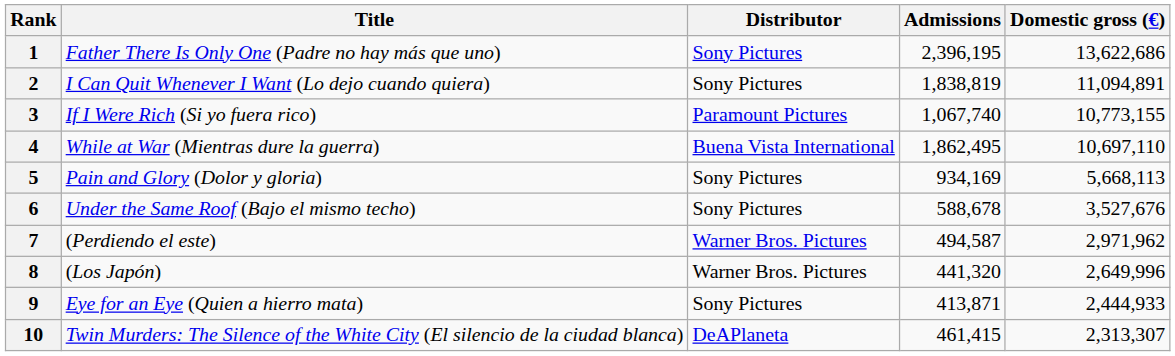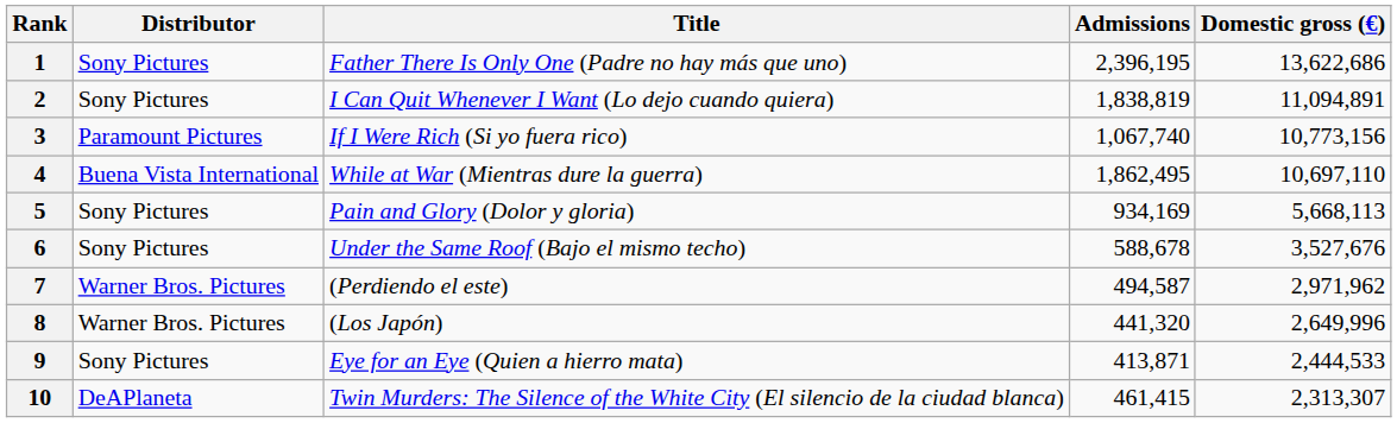 <table class="wikitable" style="margin:1em auto;">
 <tr>
 <th>Rank</th>
+<th>Distributor</th>
 <th>Title</th>
-<th>Distributor</th>
 <th>Admissions</th>
 <th>Domestic gross (<a href='#'>€</a>)</th>
 </tr>
 <tr>
 <th align = "center">1</th>
+<td><a href='#'>Sony Pictures</a></td>
 <td><em><a href='#'>Father There Is Only One</a></em> (<em>Padre no hay más que uno</em>)</td>
-<td><a href='#'>Sony Pictures</a></td>
 <td align = "right">2,396,195</td>
 <td align = "right">13,622,686</td>
 </tr>
 <tr>
 <th align = "center">2</th>
+<td>Sony Pictures</td>
 <td><em><a href='#'>I Can Quit Whenever I Want</a></em> (<em>Lo dejo cuando quiera</em>)</td>
-<td>Sony Pictures</td>
 <td align = "right">1,838,819</td>
 <td align = "right">11,094,891</td>
 </tr>
 <tr>
 <th align = "center">3</th>
+<td><a href='#'>Paramount Pictures</a></td>
 <td><em><a href='#'>If I Were Rich</a></em> (<em>Si yo fuera rico</em>)</td>
-<td><a href='#'>Paramount Pictures</a></td>
 <td align = "right">1,067,740</td>
-<td align = "right">10,773,155</td>
+<td align = "right">10,773,156</td>
 </tr>
 <tr>
 <th align = "center">4</th>
+<td><a href='#'>Buena Vista International</a></td>
 <td><em><a href='#'>While at War</a></em> (<em>Mientras dure la guerra</em>)</td>
-<td><a href='#'>Buena Vista International</a></td>
 <td align = "right">1,862,495</td>
 <td align = "right">10,697,110</td>
 </tr>
 <tr>
 <th align = "center">5</th>
+<td>Sony Pictures</td>
 <td><em><a href='#'>Pain and Glory</a></em> (<em>Dolor y gloria</em>)</td>
-<td>Sony Pictures</td>
 <td align = "right">934,169</td>
 <td align = "right">5,668,113</td>
 </tr>
 <tr>
 <th align = "center">6</th>
+<td>Sony Pictures</td>
 <td><em><a href='#'>Under the Same Roof</a></em> (<em>Bajo el mismo techo</em>)</td>
-<td>Sony Pictures</td>
 <td align = "right">588,678</td>
 <td align = "right">3,527,676</td>
 </tr>
 <tr>
 <th align = "center">7</th>
+<td><a href='#'>Warner Bros. Pictures</a></td>
 <td><em></em> (<em>Perdiendo el este</em>)</td>
-<td><a href='#'>Warner Bros. Pictures</a></td>
 <td align = "right">494,587</td>
 <td align = "right">2,971,962</td>
 </tr>
 <tr>
 <th align = "center">8</th>
+<td>Warner Bros. Pictures</td>
 <td><em></em> (<em>Los Japón</em>)</td>
-<td>Warner Bros. Pictures</td>
 <td align = "right">441,320</td>
 <td align = "right">2,649,996</td>
 </tr>
 <tr>
 <th align = "center">9</th>
+<td>Sony Pictures</td>
 <td><em><a href='#'>Eye for an Eye</a></em> (<em>Quien a hierro mata</em>)</td>
-<td>Sony Pictures</td>
 <td align = "right">413,871</td>
-<td align = "right">2,444,933</td>
+<td align = "right">2,444,533</td>
 </tr>
 <tr>
 <th align = "center">10</th>
+<td><a href='#'>DeAPlaneta</a></td>
 <td><em><a href='#'>Twin Murders: The Silence of the White City</a></em> (<em>El silencio de la ciudad blanca</em>)</td>
-<td><a href='#'>DeAPlaneta</a></td>
 <td align = "right">461,415</td>
 <td align = "right">2,313,307</td>
 </tr>
 </table>
